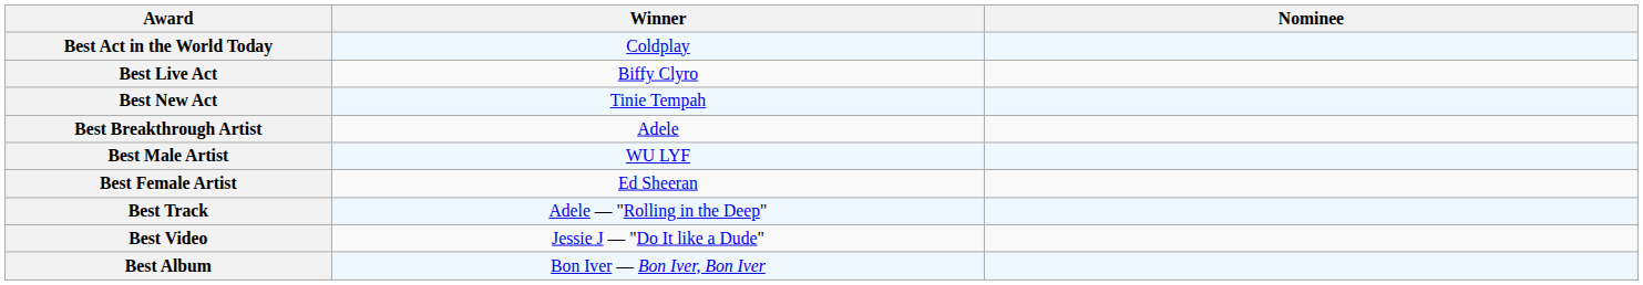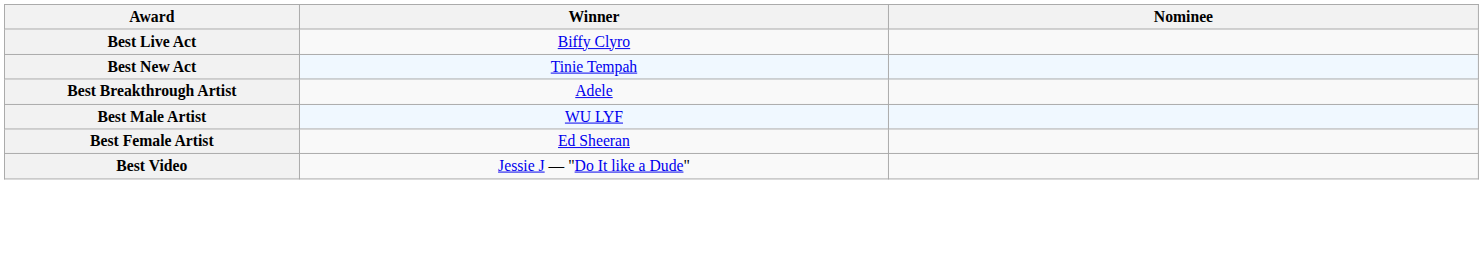 <table class="wikitable" rowspan=2 style="text-align: center; width:95%;">
 <tr>
 <th scope="col" style="width:10%;">Award</th>
 <th scope="col" style="width:20%;">Winner</th>
 <th scope="col" style="width:20%;">Nominee</th>
-</tr>
-<tr>
-<th scope="row" style="text-align:center">Best Act in the World Today</th>
-<td style="background:#F0F8FF"><a href='#'>Coldplay</a></td>
-<td style="background:#F0F8FF; font-size: 85%;"></td>
 </tr>
 <tr>
 <th scope="row" style="text-align:center">Best Live Act</th>
 <td><a href='#'>Biffy Clyro</a></td>
 <td style="font-size: 85%;"></td>
 </tr>
 <tr>
 <th scope="row" style="text-align:center">Best New Act</th>
 <td style="background:#F0F8FF"><a href='#'>Tinie Tempah</a></td>
 <td style="background:#F0F8FF; font-size: 85%;"></td>
 </tr>
 <tr>
 <th scope="row" style="text-align:center">Best Breakthrough Artist</th>
 <td><a href='#'>Adele</a></td>
 <td style="font-size: 85%;"></td>
 </tr>
 <tr>
 <th scope="row" style="text-align:center">Best Male Artist</th>
 <td style="background:#F0F8FF"><a href='#'>WU LYF</a></td>
 <td style="background:#F0F8FF; font-size: 85%;"></td>
 </tr>
 <tr>
 <th scope="row" style="text-align:center">Best Female Artist</th>
 <td><a href='#'>Ed Sheeran</a></td>
 <td style="font-size: 85%;"></td>
 </tr>
 <tr>
-<th scope="row" style="text-align:center">Best Track</th>
-<td style="background:#F0F8FF"><a href='#'>Adele</a> — "<a href='#'>Rolling in the Deep</a>"</td>
-<td style="background:#F0F8FF; font-size: 85%;"></td>
-</tr>
-<tr>
 <th scope="row" style="text-align:center">Best Video</th>
 <td><a href='#'>Jessie J</a> — "<a href='#'>Do It like a Dude</a>"</td>
 <td style="font-size: 85%;"></td>
 </tr>
-<tr>
-<th scope="row" style="text-align:center">Best Album</th>
-<td style="background:#F0F8FF"><a href='#'>Bon Iver</a> — <em><a href='#'>Bon Iver, Bon Iver</a></em></td>
-<td style="background:#F0F8FF; font-size: 85%;"></td>
-</tr>
 </table>
